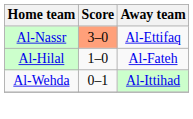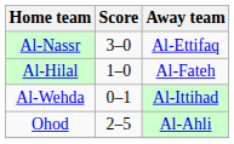 <table class="wikitable" style="text-align: center">
 <tr>
 <th>Home team</th>
 <th>Score</th>
 <th>Away team</th>
 </tr>
 <tr>
 <td bgcolor="ccffcc"><a href='#'>Al-Nassr</a></td>
-<td style="background: lightsalmon;">3–0</td>
+<td>3–0</td>
 <td><a href='#'>Al-Ettifaq</a></td>
 </tr>
 <tr>
 <td bgcolor="ccffcc"><a href='#'>Al-Hilal</a></td>
 <td>1–0</td>
 <td><a href='#'>Al-Fateh</a></td>
 </tr>
 <tr>
 <td><a href='#'>Al-Wehda</a></td>
 <td>0–1</td>
 <td bgcolor="ccffcc"><a href='#'>Al-Ittihad</a></td>
 </tr>
 <tr>
+<td><a href='#'>Ohod</a></td>
+<td>2–5</td>
+<td bgcolor="ccffcc"><a href='#'>Al-Ahli</a></td>
+</tr>
+<tr>
 </tr>
 </table>
